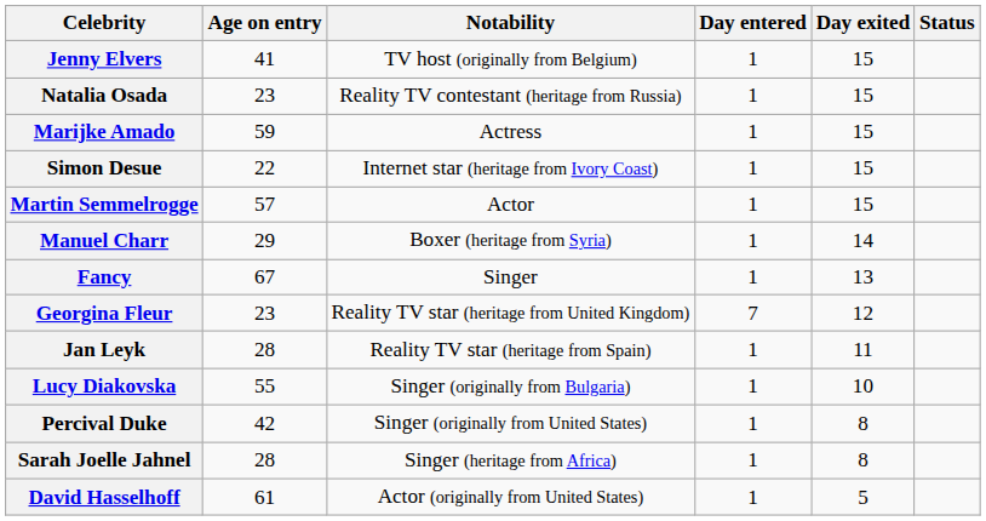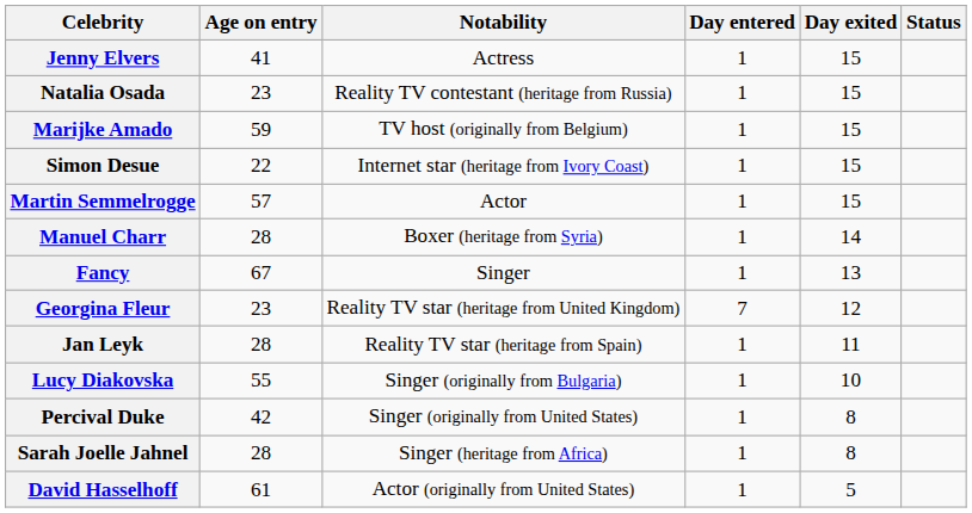 <table class="wikitable sortable" style="text-align:center; line-height:20px; width:auto;">
 <tr>
 <th scope="col">Celebrity</th>
 <th scope="col">Age on entry</th>
 <th scope="col">Notability</th>
 <th scope="col">Day entered</th>
 <th scope="col">Day exited</th>
 <th scope="col">Status</th>
 </tr>
 <tr>
 <th><a href='#'>Jenny Elvers</a></th>
 <td>41</td>
-<td>TV host <small>(originally from Belgium)</small></td>
+<td>Actress</td>
 <td>1</td>
 <td>15</td>
 <td></td>
 </tr>
 <tr>
 <th>Natalia Osada</th>
 <td>23</td>
 <td>Reality TV contestant <small>(heritage from Russia)</small></td>
 <td>1</td>
 <td>15</td>
 <td></td>
 </tr>
 <tr>
 <th><a href='#'>Marijke Amado</a></th>
 <td>59</td>
-<td>Actress</td>
+<td>TV host <small>(originally from Belgium)</small></td>
 <td>1</td>
 <td>15</td>
 <td></td>
 </tr>
 <tr>
 <th>Simon Desue</th>
 <td>22</td>
 <td>Internet star <small>(heritage from <a href='#'>Ivory Coast</a>)</small></td>
 <td>1</td>
 <td>15</td>
 <td></td>
 </tr>
 <tr>
 <th><a href='#'>Martin Semmelrogge</a></th>
 <td>57</td>
 <td>Actor</td>
 <td>1</td>
 <td>15</td>
 <td></td>
 </tr>
 <tr>
 <th><a href='#'>Manuel Charr</a></th>
-<td>29</td>
+<td>28</td>
 <td>Boxer <small>(heritage from <a href='#'>Syria</a>)</small></td>
 <td>1</td>
 <td>14</td>
 <td></td>
 </tr>
 <tr>
 <th><a href='#'>Fancy</a></th>
 <td>67</td>
 <td>Singer</td>
 <td>1</td>
 <td>13</td>
 <td></td>
 </tr>
 <tr>
 <th><a href='#'>Georgina Fleur</a></th>
 <td>23</td>
 <td>Reality TV star <small>(heritage from United Kingdom)</small></td>
 <td>7</td>
 <td>12</td>
 <td></td>
 </tr>
 <tr>
 <th>Jan Leyk</th>
 <td>28</td>
 <td>Reality TV star <small>(heritage from Spain)</small></td>
 <td>1</td>
 <td>11</td>
 <td></td>
 </tr>
 <tr>
 <th><a href='#'>Lucy Diakovska</a></th>
 <td>55</td>
 <td>Singer <small>(originally from <a href='#'>Bulgaria</a>)</small></td>
 <td>1</td>
 <td>10</td>
 <td></td>
 </tr>
 <tr>
 <th>Percival Duke</th>
 <td>42</td>
 <td>Singer <small>(originally from United States)</small></td>
 <td>1</td>
 <td>8</td>
 <td></td>
 </tr>
 <tr>
 <th>Sarah Joelle Jahnel</th>
 <td>28</td>
 <td>Singer <small>(heritage from <a href='#'>Africa</a>)</small></td>
 <td>1</td>
 <td>8</td>
 <td></td>
 </tr>
 <tr>
 <th><a href='#'>David Hasselhoff</a></th>
 <td>61</td>
 <td>Actor <small>(originally from United States)</small></td>
 <td>1</td>
 <td>5</td>
 <td></td>
 </tr>
 </table>
